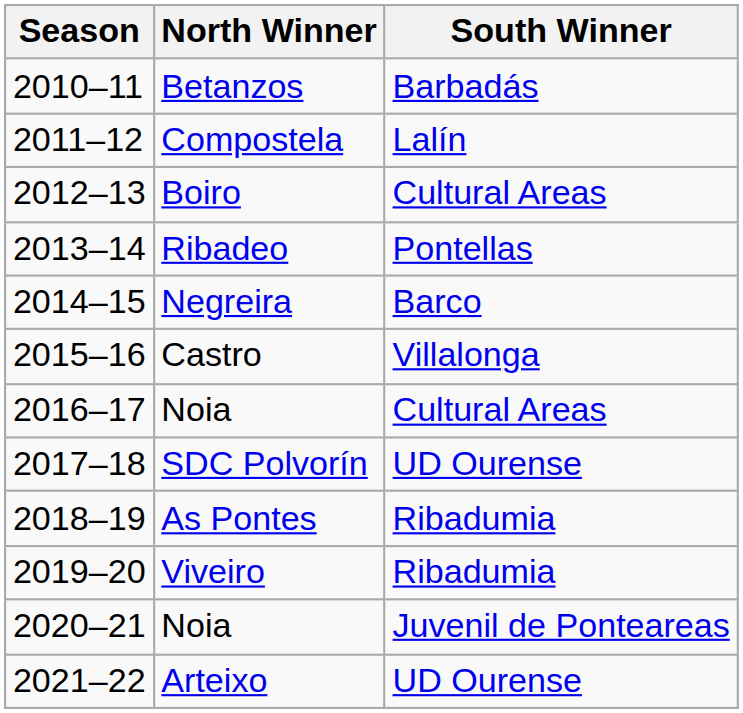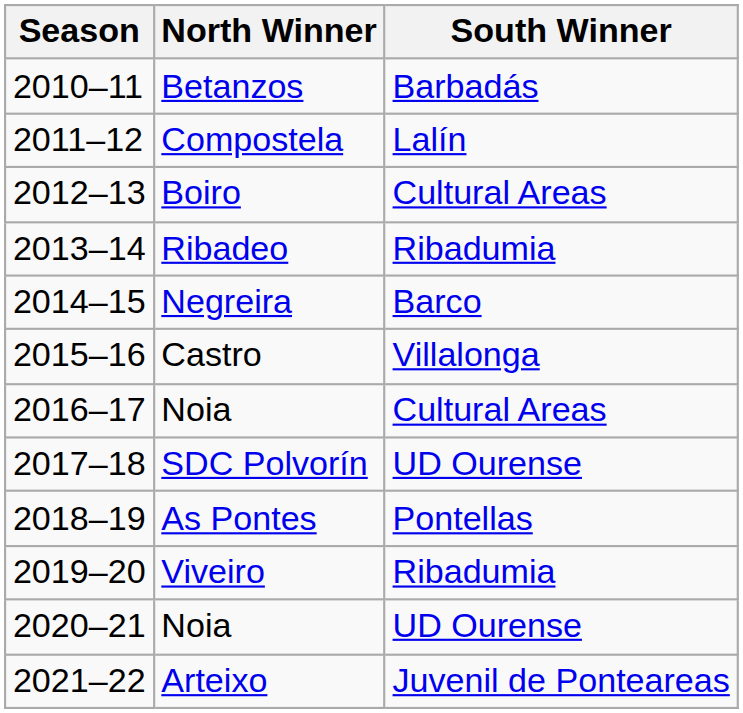 <table class="wikitable">
 <tr>
 <th>Season</th>
 <th>North Winner</th>
 <th>South Winner</th>
 </tr>
 <tr>
 <td>2010–11</td>
 <td><a href='#'>Betanzos</a></td>
 <td><a href='#'>Barbadás</a></td>
 </tr>
 <tr>
 <td>2011–12</td>
 <td><a href='#'>Compostela</a></td>
 <td><a href='#'>Lalín</a></td>
 </tr>
 <tr>
 <td>2012–13</td>
 <td><a href='#'>Boiro</a></td>
 <td><a href='#'>Cultural Areas</a></td>
 </tr>
 <tr>
 <td>2013–14</td>
 <td><a href='#'>Ribadeo</a></td>
-<td><a href='#'>Pontellas</a></td>
+<td><a href='#'>Ribadumia</a></td>
 </tr>
 <tr>
 <td>2014–15</td>
 <td><a href='#'>Negreira</a></td>
 <td><a href='#'>Barco</a></td>
 </tr>
 <tr>
 <td>2015–16</td>
 <td>Castro</td>
 <td><a href='#'>Villalonga</a></td>
 </tr>
 <tr>
 <td>2016–17</td>
 <td>Noia</td>
 <td><a href='#'>Cultural Areas</a></td>
 </tr>
 <tr>
 <td>2017–18</td>
 <td><a href='#'>SDC Polvorín</a></td>
 <td><a href='#'>UD Ourense</a></td>
 </tr>
 <tr>
 <td>2018–19</td>
 <td><a href='#'>As Pontes</a></td>
-<td><a href='#'>Ribadumia</a></td>
+<td><a href='#'>Pontellas</a></td>
 </tr>
 <tr>
 <td>2019–20</td>
 <td><a href='#'>Viveiro</a></td>
 <td><a href='#'>Ribadumia</a></td>
 </tr>
 <tr>
 <td>2020–21</td>
 <td>Noia</td>
-<td><a href='#'>Juvenil de Ponteareas</a></td>
+<td><a href='#'>UD Ourense</a></td>
 </tr>
 <tr>
 <td>2021–22</td>
 <td><a href='#'>Arteixo</a></td>
-<td><a href='#'>UD Ourense</a></td>
+<td><a href='#'>Juvenil de Ponteareas</a></td>
 </tr>
 </table>
